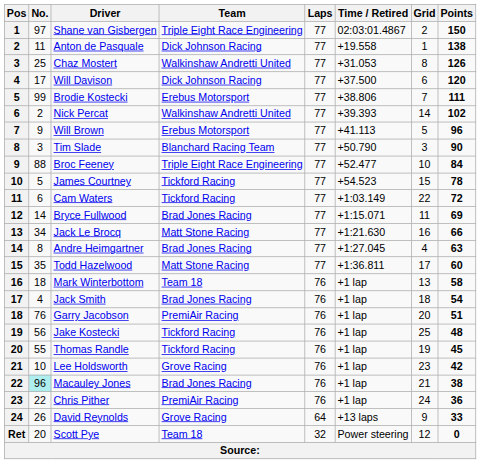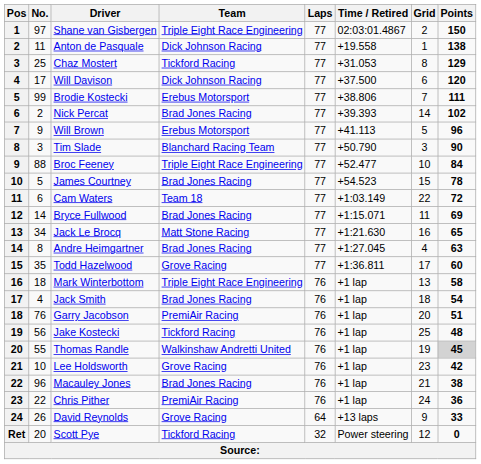 <table class="wikitable" style="font-size:90%;">
 <tr>
 <th>Pos</th>
 <th>No.</th>
 <th>Driver</th>
 <th>Team</th>
 <th>Laps</th>
 <th>Time / Retired</th>
 <th>Grid</th>
 <th>Points</th>
 </tr>
 <tr>
 <th>1</th>
 <td align="center">97</td>
 <td> <a href='#'>Shane van Gisbergen</a></td>
 <td><a href='#'>Triple Eight Race Engineering</a></td>
 <td align="center">77</td>
 <td>02:03:01.4867</td>
 <td align="center">2</td>
 <td align="center"><strong>150</strong></td>
 </tr>
 <tr>
 <th>2</th>
 <td align="center">11</td>
 <td> <a href='#'>Anton de Pasquale</a></td>
 <td><a href='#'>Dick Johnson Racing</a></td>
 <td align="center">77</td>
 <td>+19.558</td>
 <td align="center">1</td>
 <td align="center"><strong>138</strong></td>
 </tr>
 <tr>
 <th>3</th>
 <td align="center">25</td>
 <td> <a href='#'>Chaz Mostert</a></td>
-<td><a href='#'>Walkinshaw Andretti United</a></td>
+<td><a href='#'>Tickford Racing</a></td>
 <td align="center">77</td>
 <td>+31.053</td>
 <td align="center">8</td>
-<td align="center"><strong>126</strong></td>
+<td align="center"><strong>129</strong></td>
 </tr>
 <tr>
 <th>4</th>
 <td align="center">17</td>
 <td> <a href='#'>Will Davison</a></td>
 <td><a href='#'>Dick Johnson Racing</a></td>
 <td align="center">77</td>
 <td>+37.500</td>
 <td align="center">6</td>
 <td align="center"><strong>120</strong></td>
 </tr>
 <tr>
 <th>5</th>
 <td align="center">99</td>
 <td> <a href='#'>Brodie Kostecki</a></td>
 <td><a href='#'>Erebus Motorsport</a></td>
 <td align="center">77</td>
 <td>+38.806</td>
 <td align="center">7</td>
 <td align="center"><strong>111</strong></td>
 </tr>
 <tr>
 <th>6</th>
 <td align="center">2</td>
 <td> <a href='#'>Nick Percat</a></td>
-<td><a href='#'>Walkinshaw Andretti United</a></td>
+<td><a href='#'>Brad Jones Racing</a></td>
 <td align="center">77</td>
 <td>+39.393</td>
 <td align="center">14</td>
 <td align="center"><strong>102</strong></td>
 </tr>
 <tr>
 <th>7</th>
 <td align="center">9</td>
 <td> <a href='#'>Will Brown</a></td>
 <td><a href='#'>Erebus Motorsport</a></td>
 <td align="center">77</td>
 <td>+41.113</td>
 <td align="center">5</td>
 <td align="center"><strong>96</strong></td>
 </tr>
 <tr>
 <th>8</th>
 <td align="center">3</td>
 <td> <a href='#'>Tim Slade</a></td>
 <td><a href='#'>Blanchard Racing Team</a></td>
 <td align="center">77</td>
 <td>+50.790</td>
 <td align="center">3</td>
 <td align="center"><strong>90</strong></td>
 </tr>
 <tr>
 <th>9</th>
 <td align="center">88</td>
 <td> <a href='#'>Broc Feeney</a></td>
 <td><a href='#'>Triple Eight Race Engineering</a></td>
 <td align="center">77</td>
 <td>+52.477</td>
 <td align="center">10</td>
 <td align="center"><strong>84</strong></td>
 </tr>
 <tr>
 <th>10</th>
 <td align="center">5</td>
 <td> <a href='#'>James Courtney</a></td>
-<td><a href='#'>Tickford Racing</a></td>
+<td><a href='#'>Brad Jones Racing</a></td>
 <td align="center">77</td>
 <td>+54.523</td>
 <td align="center">15</td>
 <td align="center"><strong>78</strong></td>
 </tr>
 <tr>
 <th>11</th>
 <td align="center">6</td>
 <td> <a href='#'>Cam Waters</a></td>
-<td><a href='#'>Tickford Racing</a></td>
+<td><a href='#'>Team 18</a></td>
 <td align="center">77</td>
 <td>+1:03.149</td>
 <td align="center">22</td>
 <td align="center"><strong>72</strong></td>
 </tr>
 <tr>
 <th>12</th>
 <td align="center">14</td>
 <td> <a href='#'>Bryce Fullwood</a></td>
 <td><a href='#'>Brad Jones Racing</a></td>
 <td align="center">77</td>
 <td>+1:15.071</td>
 <td align="center">11</td>
 <td align="center"><strong>69</strong></td>
 </tr>
 <tr>
 <th>13</th>
 <td align="center">34</td>
 <td> <a href='#'>Jack Le Brocq</a></td>
 <td><a href='#'>Matt Stone Racing</a></td>
 <td align="center">77</td>
 <td>+1:21.630</td>
 <td align="center">16</td>
-<td align="center"><strong>66</strong></td>
+<td align="center"><strong>65</strong></td>
 </tr>
 <tr>
 <th>14</th>
 <td align="center">8</td>
 <td> <a href='#'>Andre Heimgartner</a></td>
 <td><a href='#'>Brad Jones Racing</a></td>
 <td align="center">77</td>
 <td>+1:27.045</td>
 <td align="center">4</td>
 <td align="center"><strong>63</strong></td>
 </tr>
 <tr>
 <th>15</th>
 <td align="center">35</td>
 <td> <a href='#'>Todd Hazelwood</a></td>
-<td><a href='#'>Matt Stone Racing</a></td>
+<td><a href='#'>Grove Racing</a></td>
 <td align="center">77</td>
 <td>+1:36.811</td>
 <td align="center">17</td>
 <td align="center"><strong>60</strong></td>
 </tr>
 <tr>
 <th>16</th>
 <td align="center">18</td>
 <td> <a href='#'>Mark Winterbottom</a></td>
-<td><a href='#'>Team 18</a></td>
+<td><a href='#'>Triple Eight Race Engineering</a></td>
 <td align="center">76</td>
 <td>+1 lap</td>
 <td align="center">13</td>
 <td align="center"><strong>58</strong></td>
 </tr>
 <tr>
 <th>17</th>
 <td align="center">4</td>
 <td> <a href='#'> Jack Smith</a></td>
 <td><a href='#'>Brad Jones Racing</a></td>
 <td align="center">76</td>
 <td>+1 lap</td>
 <td align="center">18</td>
 <td align="center"><strong>54</strong></td>
 </tr>
 <tr>
 <th>18</th>
 <td align="center">76</td>
 <td> <a href='#'>Garry Jacobson</a></td>
 <td><a href='#'>PremiAir Racing</a></td>
 <td align="center">76</td>
 <td>+1 lap</td>
 <td align="center">20</td>
 <td align="center"><strong>51</strong></td>
 </tr>
 <tr>
 <th>19</th>
 <td align="center">56</td>
 <td> <a href='#'>Jake Kostecki</a></td>
 <td><a href='#'>Tickford Racing</a></td>
 <td align="center">76</td>
 <td>+1 lap</td>
 <td align="center">25</td>
 <td align="center"><strong>48</strong></td>
 </tr>
 <tr>
 <th>20</th>
 <td align="center">55</td>
 <td> <a href='#'>Thomas Randle</a></td>
-<td><a href='#'>Tickford Racing</a></td>
+<td><a href='#'>Walkinshaw Andretti United</a></td>
 <td align="center">76</td>
 <td>+1 lap</td>
 <td align="center">19</td>
-<td align="center"><strong>45</strong></td>
+<td align="center" style="background: lightgrey;"><strong>45</strong></td>
 </tr>
 <tr>
 <th>21</th>
 <td align="center">10</td>
 <td> <a href='#'>Lee Holdsworth</a></td>
 <td><a href='#'>Grove Racing</a></td>
 <td align="center">76</td>
 <td>+1 lap</td>
 <td align="center">23</td>
 <td align="center"><strong>42</strong></td>
 </tr>
 <tr>
 <th>22</th>
-<td align="center" style="background: paleturquoise;">96</td>
+<td align="center">96</td>
 <td> <a href='#'>Macauley Jones</a></td>
 <td><a href='#'>Brad Jones Racing</a></td>
 <td align="center">76</td>
 <td>+1 lap</td>
 <td align="center">21</td>
 <td align="center"><strong>38</strong></td>
 </tr>
 <tr>
 <th>23</th>
 <td align="center">22</td>
 <td> <a href='#'>Chris Pither</a></td>
 <td><a href='#'>PremiAir Racing</a></td>
 <td align="center">76</td>
 <td>+1 lap</td>
 <td align="center">24</td>
 <td align="center"><strong>36</strong></td>
 </tr>
 <tr>
 <th>24</th>
 <td align="center">26</td>
 <td> <a href='#'>David Reynolds</a></td>
 <td><a href='#'>Grove Racing</a></td>
 <td align="center">64</td>
 <td>+13 laps</td>
 <td align="center">9</td>
 <td align="center"><strong>33</strong></td>
 </tr>
 <tr>
 <th>Ret</th>
 <td align="center">20</td>
 <td> <a href='#'>Scott Pye</a></td>
-<td><a href='#'>Team 18</a></td>
+<td><a href='#'>Tickford Racing</a></td>
 <td align="center">32</td>
 <td>Power steering</td>
 <td align="center">12</td>
 <td align="center"><strong>0</strong></td>
 </tr>
 <tr>
 <th colspan=9>Source:</th>
 </tr>
 </table>
